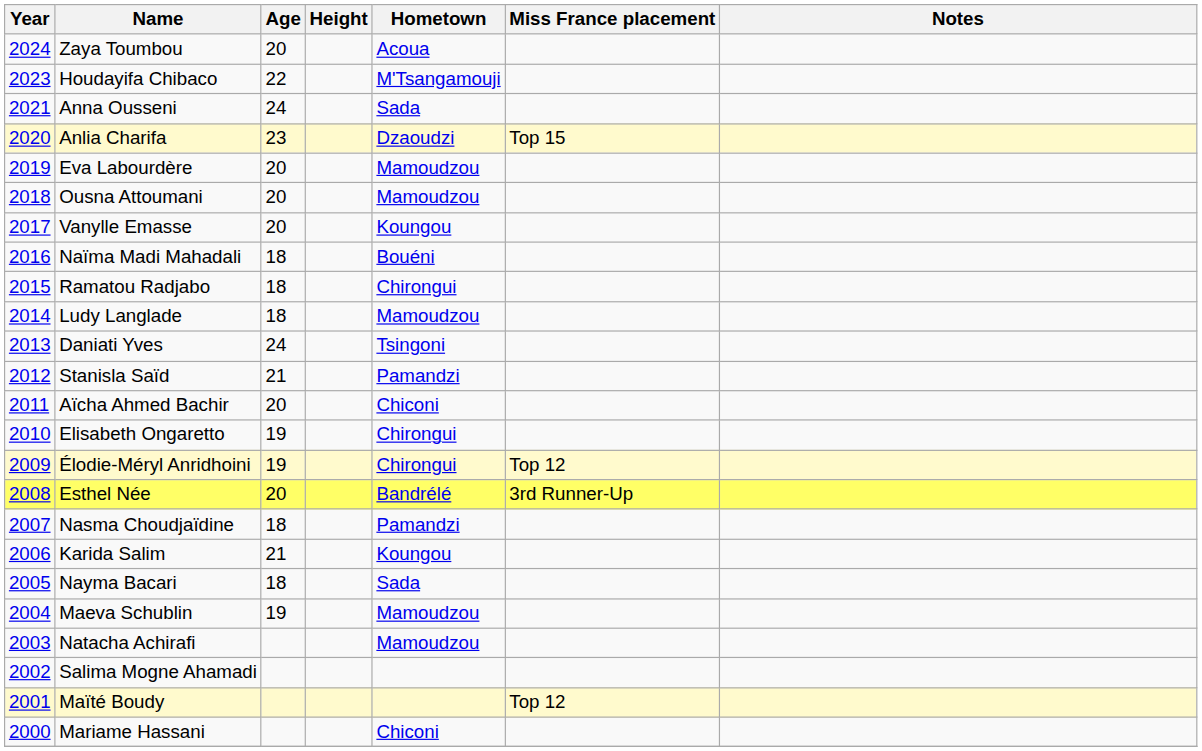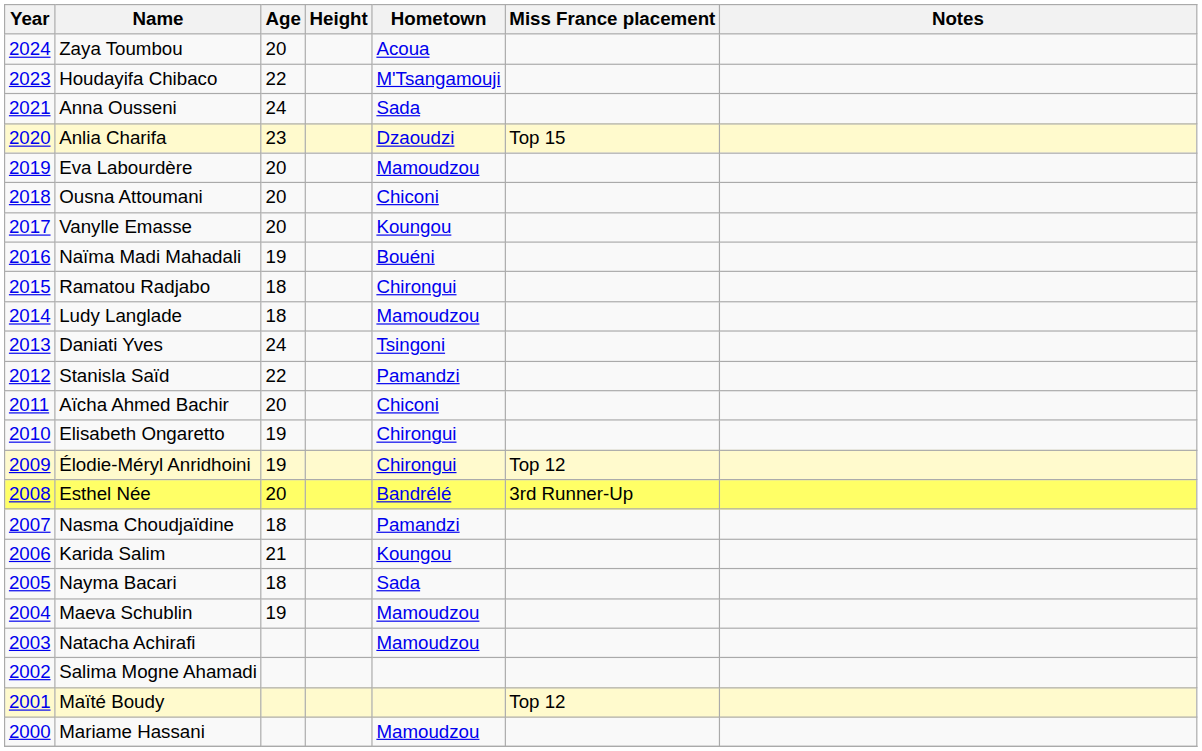 <table class="wikitable sortable">
 <tr>
 <th>Year</th>
 <th>Name</th>
 <th>Age</th>
 <th>Height</th>
 <th>Hometown</th>
 <th>Miss France placement</th>
 <th width=400>Notes</th>
 </tr>
 <tr>
 <td><a href='#'>2024</a></td>
 <td>Zaya Toumbou</td>
 <td>20</td>
 <td></td>
 <td><a href='#'>Acoua</a></td>
 <td></td>
 <td></td>
 </tr>
 <tr>
 <td><a href='#'>2023</a></td>
 <td>Houdayifa Chibaco</td>
 <td>22</td>
 <td></td>
 <td><a href='#'>M'Tsangamouji</a></td>
 <td></td>
 <td></td>
 </tr>
 <tr>
 <td><a href='#'>2021</a></td>
 <td>Anna Ousseni</td>
 <td>24</td>
 <td></td>
 <td><a href='#'>Sada</a></td>
 <td></td>
 <td></td>
 </tr>
 <tr bgcolor=#FFFACD>
 <td><a href='#'>2020</a></td>
 <td>Anlia Charifa</td>
 <td>23</td>
 <td></td>
 <td><a href='#'>Dzaoudzi</a></td>
 <td>Top 15</td>
 <td></td>
 </tr>
 <tr>
 <td><a href='#'>2019</a></td>
 <td>Eva Labourdère</td>
 <td>20</td>
 <td></td>
 <td><a href='#'>Mamoudzou</a></td>
 <td></td>
 <td></td>
 </tr>
 <tr>
 <td><a href='#'>2018</a></td>
 <td>Ousna Attoumani</td>
 <td>20</td>
 <td></td>
-<td><a href='#'>Mamoudzou</a></td>
+<td><a href='#'>Chiconi</a></td>
 <td></td>
 <td></td>
 </tr>
 <tr>
 <td><a href='#'>2017</a></td>
 <td>Vanylle Emasse</td>
 <td>20</td>
 <td></td>
 <td><a href='#'>Koungou</a></td>
 <td></td>
 <td></td>
 </tr>
 <tr>
 <td><a href='#'>2016</a></td>
 <td>Naïma Madi Mahadali</td>
-<td>18</td>
+<td>19</td>
 <td></td>
 <td><a href='#'>Bouéni</a></td>
 <td></td>
 <td></td>
 </tr>
 <tr>
 <td><a href='#'>2015</a></td>
 <td>Ramatou Radjabo</td>
 <td>18</td>
 <td></td>
 <td><a href='#'>Chirongui</a></td>
 <td></td>
 <td></td>
 </tr>
 <tr>
 <td><a href='#'>2014</a></td>
 <td>Ludy Langlade</td>
 <td>18</td>
 <td></td>
 <td><a href='#'>Mamoudzou</a></td>
 <td></td>
 <td></td>
 </tr>
 <tr>
 <td><a href='#'>2013</a></td>
 <td>Daniati Yves</td>
 <td>24</td>
 <td></td>
 <td><a href='#'>Tsingoni</a></td>
 <td></td>
 <td></td>
 </tr>
 <tr>
 <td><a href='#'>2012</a></td>
 <td>Stanisla Saïd</td>
-<td>21</td>
+<td>22</td>
 <td></td>
 <td><a href='#'>Pamandzi</a></td>
 <td></td>
 <td></td>
 </tr>
 <tr>
 <td><a href='#'>2011</a></td>
 <td>Aïcha Ahmed Bachir</td>
 <td>20</td>
 <td></td>
 <td><a href='#'>Chiconi</a></td>
 <td></td>
 <td></td>
 </tr>
 <tr>
 <td><a href='#'>2010</a></td>
 <td>Elisabeth Ongaretto</td>
 <td>19</td>
 <td></td>
 <td><a href='#'>Chirongui</a></td>
 <td></td>
 <td></td>
 </tr>
 <tr bgcolor=#FFFACD>
 <td><a href='#'>2009</a></td>
 <td>Élodie-Méryl Anridhoini</td>
 <td>19</td>
 <td></td>
 <td><a href='#'>Chirongui</a></td>
 <td>Top 12</td>
 <td></td>
 </tr>
 <tr bgcolor=#FFFF66>
 <td><a href='#'>2008</a></td>
 <td>Esthel Née</td>
 <td>20</td>
 <td></td>
 <td><a href='#'>Bandrélé</a></td>
 <td>3rd Runner-Up</td>
 <td></td>
 </tr>
 <tr>
 <td><a href='#'>2007</a></td>
 <td>Nasma Choudjaïdine</td>
 <td>18</td>
 <td></td>
 <td><a href='#'>Pamandzi</a></td>
 <td></td>
 <td></td>
 </tr>
 <tr>
 <td><a href='#'>2006</a></td>
 <td>Karida Salim</td>
 <td>21</td>
 <td></td>
 <td><a href='#'>Koungou</a></td>
 <td></td>
 <td></td>
 </tr>
 <tr>
 <td><a href='#'>2005</a></td>
 <td>Nayma Bacari</td>
 <td>18</td>
 <td></td>
 <td><a href='#'>Sada</a></td>
 <td></td>
 <td></td>
 </tr>
 <tr>
 <td><a href='#'>2004</a></td>
 <td>Maeva Schublin</td>
 <td>19</td>
 <td></td>
 <td><a href='#'>Mamoudzou</a></td>
 <td></td>
 <td></td>
 </tr>
 <tr>
 <td><a href='#'>2003</a></td>
 <td>Natacha Achirafi</td>
 <td></td>
 <td></td>
 <td><a href='#'>Mamoudzou</a></td>
 <td></td>
 <td></td>
 </tr>
 <tr>
 <td><a href='#'>2002</a></td>
 <td>Salima Mogne Ahamadi</td>
 <td></td>
 <td></td>
 <td></td>
 <td></td>
 <td></td>
 </tr>
 <tr bgcolor=#FFFACD>
 <td><a href='#'>2001</a></td>
 <td>Maïté Boudy</td>
 <td></td>
 <td></td>
 <td></td>
 <td>Top 12</td>
 <td></td>
 </tr>
 <tr>
 <td><a href='#'>2000</a></td>
 <td>Mariame Hassani</td>
 <td></td>
 <td></td>
-<td><a href='#'>Chiconi</a></td>
+<td><a href='#'>Mamoudzou</a></td>
 <td></td>
 <td></td>
 </tr>
 <tr>
 </tr>
 </table>
